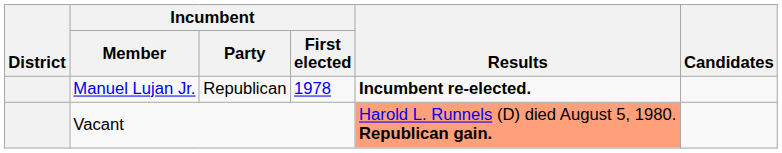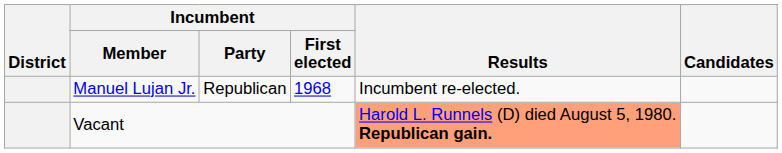 <table class=wikitable>
 <tr valign=bottom>
 <th rowspan=2>District</th>
 <th colspan=3>Incumbent</th>
 <th rowspan=2>Results</th>
 <th rowspan=2>Candidates</th>
 </tr>
 <tr>
 <th>Member</th>
 <th>Party</th>
 <th>First<br>elected</th>
 </tr>
 <tr>
 <th></th>
 <td><a href='#'>Manuel Lujan Jr.</a></td>
 <td>Republican</td>
-<td><a href='#'>1978</a></td>
-<td><strong>Incumbent re-elected.</strong></td>
+<td><a href='#'>1968</a></td>
+<td>Incumbent re-elected.</td>
 <td nowrap></td>
 </tr>
 <tr>
 <th></th>
 <td colspan=3>Vacant</td>
 <td style="background: lightsalmon;"><a href='#'>Harold L. Runnels</a> (D) died August 5, 1980.<br><strong>Republican gain.</strong></td>
 <td nowrap></td>
 </tr>
 </table>
